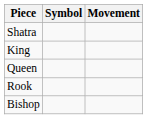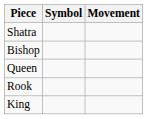 <table class="wikitable">
 <tr>
 <th>Piece</th>
 <th>Symbol</th>
 <th>Movement</th>
 </tr>
 <tr>
 <td>Shatra</td>
 <td></td>
 <td></td>
 </tr>
 <tr>
-<td>King</td>
+<td>Bishop</td>
 <td></td>
 <td></td>
 </tr>
 <tr>
 <td>Queen</td>
 <td></td>
 <td></td>
 </tr>
 <tr>
 <td>Rook</td>
 <td></td>
 <td></td>
 </tr>
 <tr>
-<td>Bishop</td>
+<td>King</td>
 <td></td>
 <td></td>
 </tr>
 </table>
